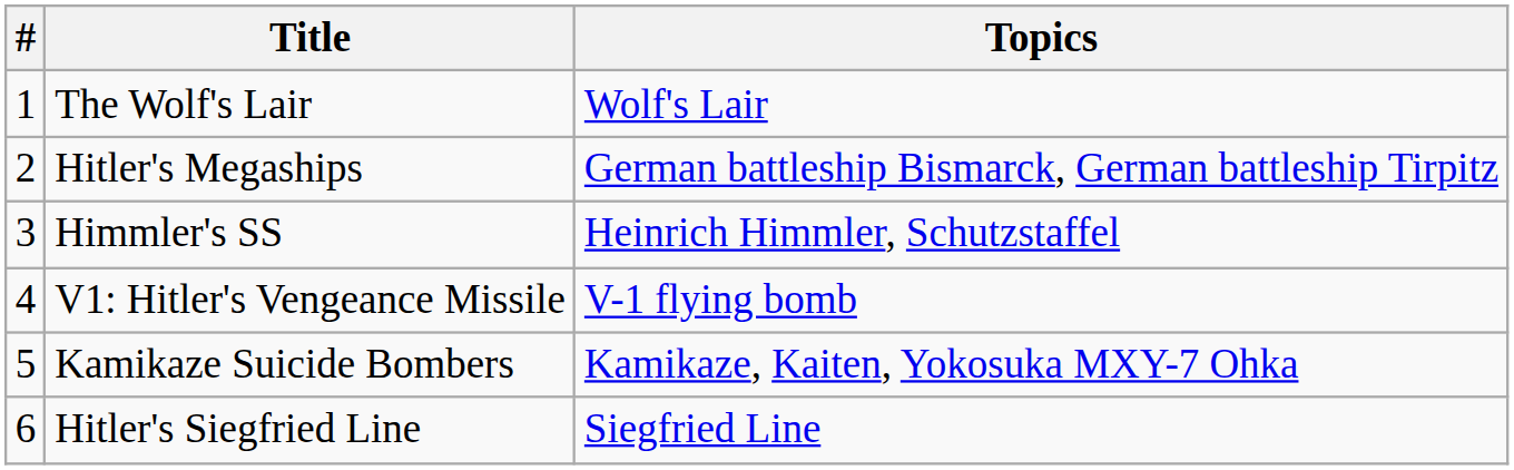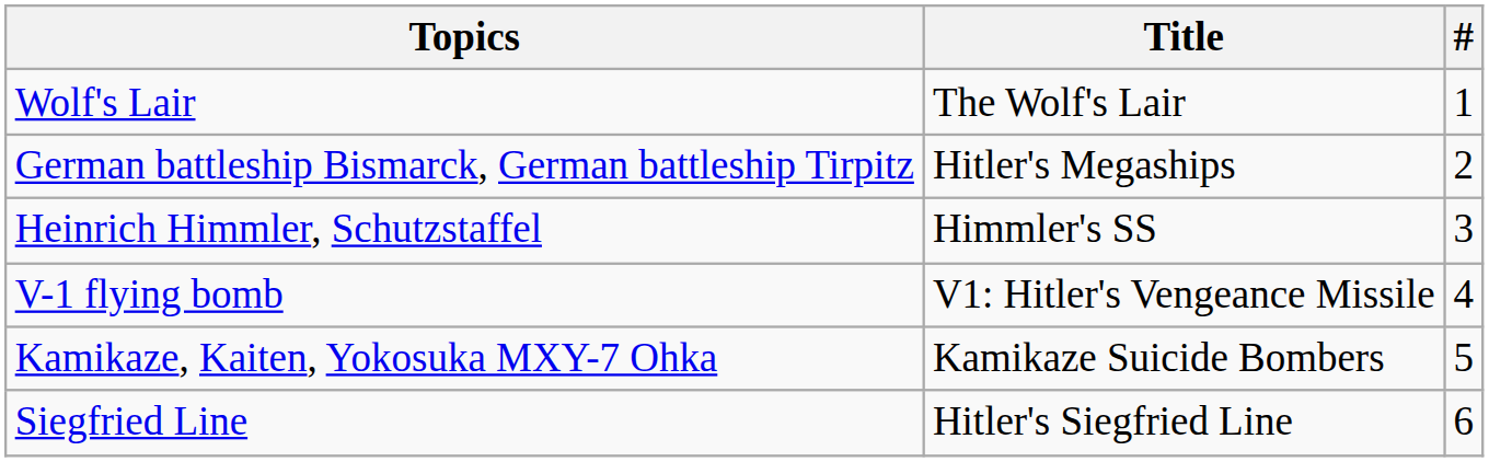 <table class="wikitable sortable">
 <tr>
+<th>Topics</th>
+<th>Title</th>
 <th>#</th>
-<th>Title</th>
-<th>Topics</th>
 </tr>
 <tr>
+<td><a href='#'>Wolf's Lair</a></td>
+<td>The Wolf's Lair</td>
 <td>1</td>
-<td>The Wolf's Lair</td>
-<td><a href='#'>Wolf's Lair</a></td>
 </tr>
 <tr>
+<td><a href='#'>German battleship Bismarck</a>, <a href='#'>German battleship Tirpitz</a></td>
+<td>Hitler's Megaships</td>
 <td>2</td>
-<td>Hitler's Megaships</td>
-<td><a href='#'>German battleship Bismarck</a>, <a href='#'>German battleship Tirpitz</a></td>
 </tr>
 <tr>
+<td><a href='#'>Heinrich Himmler</a>, <a href='#'>Schutzstaffel</a></td>
+<td>Himmler's SS</td>
 <td>3</td>
-<td>Himmler's SS</td>
-<td><a href='#'>Heinrich Himmler</a>, <a href='#'>Schutzstaffel</a></td>
 </tr>
 <tr>
+<td><a href='#'>V-1 flying bomb</a></td>
+<td>V1: Hitler's Vengeance Missile</td>
 <td>4</td>
-<td>V1: Hitler's Vengeance Missile</td>
-<td><a href='#'>V-1 flying bomb</a></td>
 </tr>
 <tr>
+<td><a href='#'>Kamikaze</a>, <a href='#'>Kaiten</a>, <a href='#'>Yokosuka MXY-7 Ohka</a></td>
+<td>Kamikaze Suicide Bombers</td>
 <td>5</td>
-<td>Kamikaze Suicide Bombers</td>
-<td><a href='#'>Kamikaze</a>, <a href='#'>Kaiten</a>, <a href='#'>Yokosuka MXY-7 Ohka</a></td>
 </tr>
 <tr>
+<td><a href='#'>Siegfried Line</a></td>
+<td>Hitler's Siegfried Line</td>
 <td>6</td>
-<td>Hitler's Siegfried Line</td>
-<td><a href='#'>Siegfried Line</a></td>
 </tr>
 </table>
